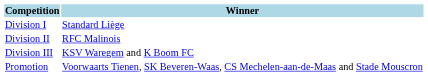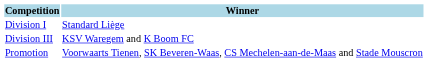 <table>
 <tr style="background:lightblue;">
 <th>Competition</th>
 <th>Winner</th>
 </tr>
 <tr>
 <td><a href='#'>Division I</a></td>
 <td><a href='#'>Standard Liège</a></td>
 </tr>
 <tr>
-<td><a href='#'>Division II</a></td>
-<td><a href='#'>RFC Malinois</a></td>
-</tr>
-<tr>
 <td><a href='#'>Division III</a></td>
 <td><a href='#'>KSV Waregem</a> and <a href='#'>K Boom FC</a></td>
 </tr>
 <tr>
 <td><a href='#'>Promotion</a></td>
 <td><a href='#'>Voorwaarts Tienen</a>, <a href='#'>SK Beveren-Waas</a>, <a href='#'>CS Mechelen-aan-de-Maas</a> and <a href='#'>Stade Mouscron</a></td>
 </tr>
 </table>
